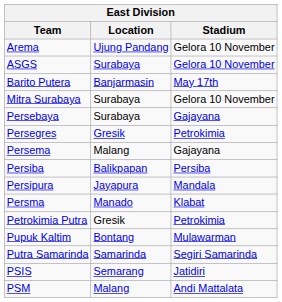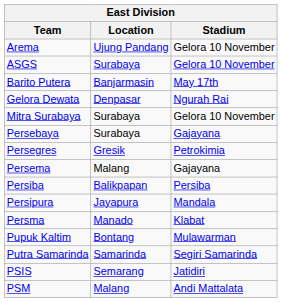 <table class="wikitable" style="text-align: left;">
 <tr>
 <th colspan="3">East Division</th>
 </tr>
 <tr>
 <th>Team</th>
 <th>Location</th>
 <th>Stadium</th>
 </tr>
 <tr>
 <td><a href='#'>Arema</a></td>
 <td><a href='#'>Ujung Pandang</a></td>
 <td>Gelora 10 November</td>
 </tr>
 <tr>
 <td><a href='#'>ASGS</a></td>
 <td><a href='#'>Surabaya</a></td>
 <td><a href='#'>Gelora 10 November</a></td>
 </tr>
 <tr>
 <td><a href='#'>Barito Putera</a></td>
 <td><a href='#'>Banjarmasin</a></td>
 <td><a href='#'>May 17th</a></td>
+</tr>
+<tr>
+<td><a href='#'>Gelora Dewata</a></td>
+<td><a href='#'>Denpasar</a></td>
+<td><a href='#'>Ngurah Rai</a></td>
 </tr>
 <tr>
 <td><a href='#'>Mitra Surabaya</a></td>
 <td>Surabaya</td>
 <td>Gelora 10 November</td>
 </tr>
 <tr>
 <td><a href='#'>Persebaya</a></td>
 <td>Surabaya</td>
 <td><a href='#'>Gajayana</a></td>
 </tr>
 <tr>
 <td><a href='#'>Persegres</a></td>
 <td><a href='#'>Gresik</a></td>
 <td><a href='#'>Petrokimia</a></td>
 </tr>
 <tr>
 <td><a href='#'>Persema</a></td>
 <td>Malang</td>
 <td>Gajayana</td>
 </tr>
 <tr>
 <td><a href='#'>Persiba</a></td>
 <td><a href='#'>Balikpapan</a></td>
 <td><a href='#'>Persiba</a></td>
 </tr>
 <tr>
 <td><a href='#'>Persipura</a></td>
 <td><a href='#'>Jayapura</a></td>
 <td><a href='#'>Mandala</a></td>
 </tr>
 <tr>
 <td><a href='#'>Persma</a></td>
 <td><a href='#'>Manado</a></td>
 <td><a href='#'>Klabat</a></td>
 </tr>
 <tr>
-<td><a href='#'>Petrokimia Putra</a></td>
-<td>Gresik</td>
-<td><a href='#'>Petrokimia</a></td>
-</tr>
-<tr>
 <td><a href='#'>Pupuk Kaltim</a></td>
 <td><a href='#'>Bontang</a></td>
 <td><a href='#'>Mulawarman</a></td>
 </tr>
 <tr>
 <td><a href='#'>Putra Samarinda</a></td>
 <td><a href='#'>Samarinda</a></td>
 <td><a href='#'>Segiri Samarinda</a></td>
 </tr>
 <tr>
 <td><a href='#'>PSIS</a></td>
 <td><a href='#'>Semarang</a></td>
 <td><a href='#'>Jatidiri</a></td>
 </tr>
 <tr>
 <td><a href='#'>PSM</a></td>
 <td><a href='#'>Malang</a></td>
 <td><a href='#'>Andi Mattalata</a></td>
 </tr>
 </table>
